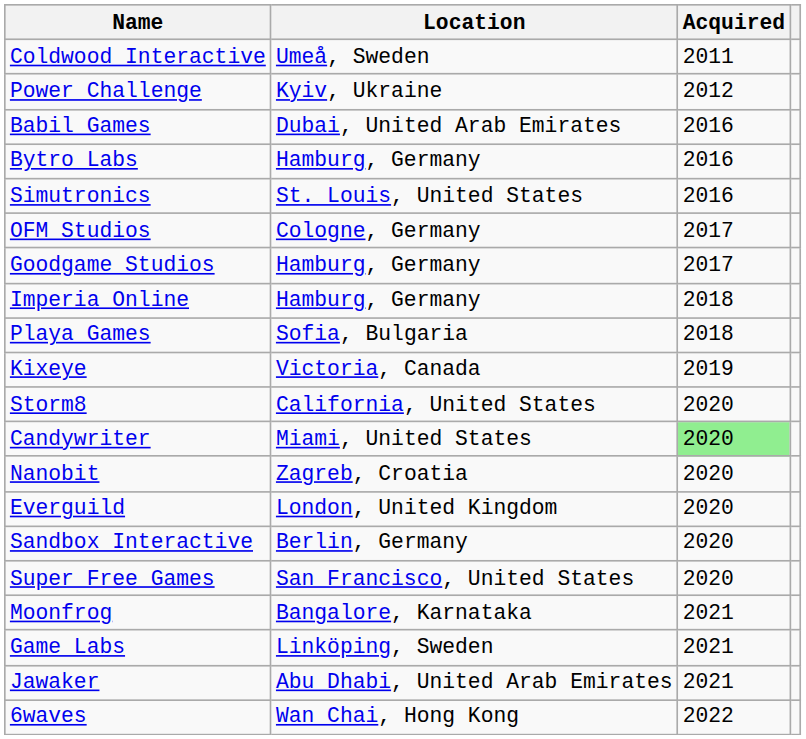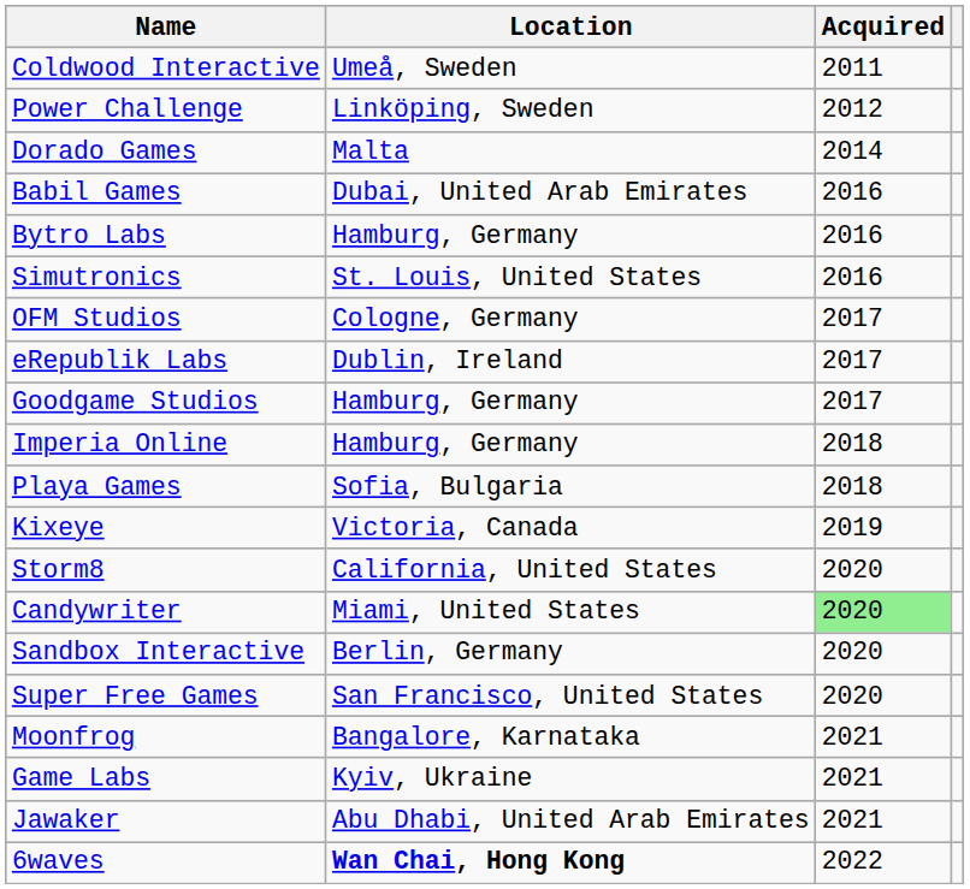 <table class=wikitable sortable plainrowheaders">
 <tr>
 <th scope="col">Name</th>
 <th scope="col">Location</th>
 <th scope="col">Acquired</th>
 <th scope="col" class="unsortable"></th>
 </tr>
 <tr>
 <td><a href='#'>Coldwood Interactive</a></td>
 <td><a href='#'>Umeå</a>, Sweden</td>
 <td>2011</td>
 <td style="text-align:center;"></td>
 </tr>
 <tr>
 <td><a href='#'>Power Challenge</a></td>
-<td><a href='#'>Kyiv</a>, Ukraine</td>
+<td><a href='#'>Linköping</a>, Sweden</td>
 <td>2012</td>
+<td style="text-align:center;"></td>
+</tr>
+<tr>
+<td><a href='#'>Dorado Games</a></td>
+<td><a href='#'>Malta</a></td>
+<td>2014</td>
 <td style="text-align:center;"></td>
 </tr>
 <tr>
 <td><a href='#'>Babil Games</a></td>
 <td><a href='#'>Dubai</a>, United Arab Emirates</td>
 <td>2016</td>
 <td style="text-align:center;"></td>
 </tr>
 <tr>
 <td><a href='#'>Bytro Labs</a></td>
 <td><a href='#'>Hamburg</a>, Germany</td>
 <td>2016</td>
 <td style="text-align:center;"></td>
 </tr>
 <tr>
 <td><a href='#'>Simutronics</a></td>
 <td><a href='#'>St. Louis</a>, United States</td>
 <td>2016</td>
 <td style="text-align:center;"></td>
 </tr>
 <tr>
 <td><a href='#'>OFM Studios</a></td>
 <td><a href='#'>Cologne</a>, Germany</td>
+<td>2017</td>
+<td style="text-align:center;"></td>
+</tr>
+<tr>
+<td><a href='#'>eRepublik Labs</a></td>
+<td><a href='#'>Dublin</a>, Ireland</td>
 <td>2017</td>
 <td style="text-align:center;"></td>
 </tr>
 <tr>
 <td><a href='#'>Goodgame Studios</a></td>
 <td><a href='#'>Hamburg</a>, Germany</td>
 <td>2017</td>
 <td style="text-align:center;"></td>
 </tr>
 <tr>
 <td><a href='#'>Imperia Online</a></td>
 <td><a href='#'>Hamburg</a>, Germany</td>
 <td>2018</td>
 <td style="text-align:center;"></td>
 </tr>
 <tr>
 <td><a href='#'>Playa Games</a></td>
 <td><a href='#'>Sofia</a>, Bulgaria</td>
 <td>2018</td>
 <td style="text-align:center;"></td>
 </tr>
 <tr>
 <td><a href='#'>Kixeye</a></td>
 <td><a href='#'>Victoria</a>, Canada</td>
 <td>2019</td>
 <td style="text-align:center;"></td>
 </tr>
 <tr>
 <td><a href='#'>Storm8</a></td>
 <td><a href='#'>California</a>, United States</td>
 <td>2020</td>
 <td style="text-align:center;"></td>
 </tr>
 <tr>
 <td><a href='#'>Candywriter</a></td>
 <td><a href='#'>Miami</a>, United States</td>
 <td style="background: lightgreen;">2020</td>
 <td style="text-align:center;"></td>
 </tr>
 <tr>
-<td><a href='#'>Nanobit</a></td>
-<td><a href='#'>Zagreb</a>, Croatia</td>
-<td>2020</td>
-<td style="text-align:center;"></td>
-</tr>
-<tr>
-<td><a href='#'>Everguild</a></td>
-<td><a href='#'>London</a>, United Kingdom</td>
-<td>2020</td>
-<td style="text-align:center;"></td>
-</tr>
-<tr>
 <td><a href='#'>Sandbox Interactive</a></td>
 <td><a href='#'>Berlin</a>, Germany</td>
 <td>2020</td>
 <td style="text-align:center;"></td>
 </tr>
 <tr>
 <td><a href='#'>Super Free Games</a></td>
 <td><a href='#'>San Francisco</a>, United States</td>
 <td>2020</td>
 <td style="text-align:center;"></td>
 </tr>
 <tr>
 <td><a href='#'>Moonfrog</a></td>
 <td><a href='#'>Bangalore</a>, Karnataka</td>
 <td>2021</td>
 <td style="text-align:center;"></td>
 </tr>
 <tr>
 <td><a href='#'>Game Labs</a></td>
-<td><a href='#'>Linköping</a>, Sweden</td>
+<td><a href='#'>Kyiv</a>, Ukraine</td>
 <td>2021</td>
 <td style="text-align:center;"></td>
 </tr>
 <tr>
 <td><a href='#'>Jawaker</a></td>
 <td><a href='#'>Abu Dhabi</a>, United Arab Emirates</td>
 <td>2021</td>
 <td style="text-align:center;"></td>
 </tr>
 <tr>
 <td><a href='#'>6waves</a></td>
-<td><a href='#'>Wan Chai</a>, Hong Kong</td>
+<td><strong><a href='#'>Wan Chai</a>, Hong Kong</strong></td>
 <td>2022</td>
 <td style="text-align:center;"></td>
 </tr>
 </table>
